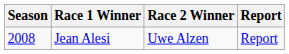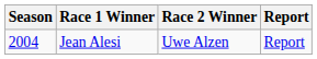 <table class="wikitable" style="font-size: 95%">
 <tr>
 <th>Season</th>
 <th>Race 1 Winner</th>
 <th>Race 2 Winner</th>
 <th>Report</th>
 </tr>
 <tr>
-<td><a href='#'>2008</a></td>
+<td><a href='#'>2004</a></td>
 <td> <a href='#'>Jean Alesi</a></td>
 <td> <a href='#'>Uwe Alzen</a></td>
 <td><a href='#'>Report</a></td>
 </tr>
 </table>
